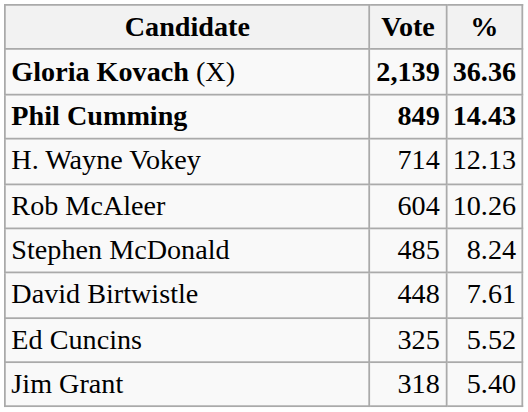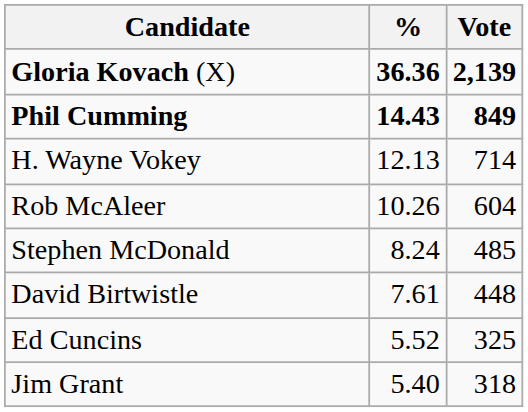 <table class="wikitable">
 <tr>
 <th bgcolor="#DDDDFF" width="200px">Candidate</th>
+<th bgcolor="#DDDDFF">%</th>
 <th bgcolor="#DDDDFF">Vote</th>
-<th bgcolor="#DDDDFF">%</th>
 </tr>
 <tr>
 <td><strong>Gloria Kovach</strong> (X)</td>
+<td style="text-align: right;"><strong>36.36</strong></td>
 <td style="text-align: right;"><strong>2,139</strong></td>
-<td style="text-align: right;"><strong>36.36</strong></td>
 </tr>
 <tr>
 <td><strong>Phil Cumming</strong></td>
+<td style="text-align: right;"><strong>14.43</strong></td>
 <td style="text-align: right;"><strong>849</strong></td>
-<td style="text-align: right;"><strong>14.43</strong></td>
 </tr>
 <tr>
 <td>H. Wayne Vokey</td>
+<td style="text-align: right;">12.13</td>
 <td style="text-align: right;">714</td>
-<td style="text-align: right;">12.13</td>
 </tr>
 <tr>
 <td>Rob McAleer</td>
+<td style="text-align: right;">10.26</td>
 <td style="text-align: right;">604</td>
-<td style="text-align: right;">10.26</td>
 </tr>
 <tr>
 <td>Stephen McDonald</td>
+<td style="text-align: right;">8.24</td>
 <td style="text-align: right;">485</td>
-<td style="text-align: right;">8.24</td>
 </tr>
 <tr>
 <td>David Birtwistle</td>
+<td style="text-align: right;">7.61</td>
 <td style="text-align: right;">448</td>
-<td style="text-align: right;">7.61</td>
 </tr>
 <tr>
 <td>Ed Cuncins</td>
+<td style="text-align: right;">5.52</td>
 <td style="text-align: right;">325</td>
-<td style="text-align: right;">5.52</td>
 </tr>
 <tr>
 <td>Jim Grant</td>
+<td style="text-align: right;">5.40</td>
 <td style="text-align: right;">318</td>
-<td style="text-align: right;">5.40</td>
 </tr>
 </table>
